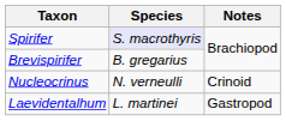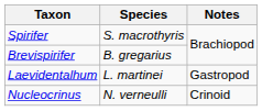 <table class="wikitable sortable">
 <tr>
 <th>Taxon</th>
 <th>Species</th>
 <th>Notes</th>
 </tr>
 <tr>
 <td><em><a href='#'>Spirifer</a></em></td>
-<td style="background: lavender;"><em>S. macrothyris</em></td>
+<td><em>S. macrothyris</em></td>
 <td rowspan="2">Brachiopod</td>
 </tr>
 <tr>
 <td><em><a href='#'>Brevispirifer</a></em></td>
 <td><em>B. gregarius</em></td>
 </tr>
 <tr>
+<td><em><a href='#'>Laevidentalhum</a></em></td>
+<td><em>L. martinei</em></td>
+<td>Gastropod</td>
+</tr>
+<tr>
 <td><em><a href='#'>Nucleocrinus</a></em></td>
 <td><em>N. verneulli</em></td>
 <td>Crinoid</td>
 </tr>
-<tr>
-<td><em><a href='#'>Laevidentalhum</a></em></td>
-<td><em>L. martinei</em></td>
-<td>Gastropod</td>
-</tr>
 </table>
